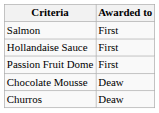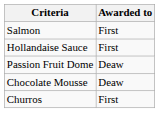 <table class="wikitable">
 <tr>
 <th>Criteria</th>
 <th>Awarded to</th>
 </tr>
 <tr>
 <td>Salmon</td>
 <td>First</td>
 </tr>
 <tr>
 <td>Hollandaise Sauce</td>
 <td>First</td>
 </tr>
 <tr>
 <td>Passion Fruit Dome</td>
-<td>First</td>
+<td>Deaw</td>
 </tr>
 <tr>
 <td>Chocolate Mousse</td>
 <td>Deaw</td>
 </tr>
 <tr>
 <td>Churros</td>
-<td>Deaw</td>
+<td>First</td>
 </tr>
 </table>
